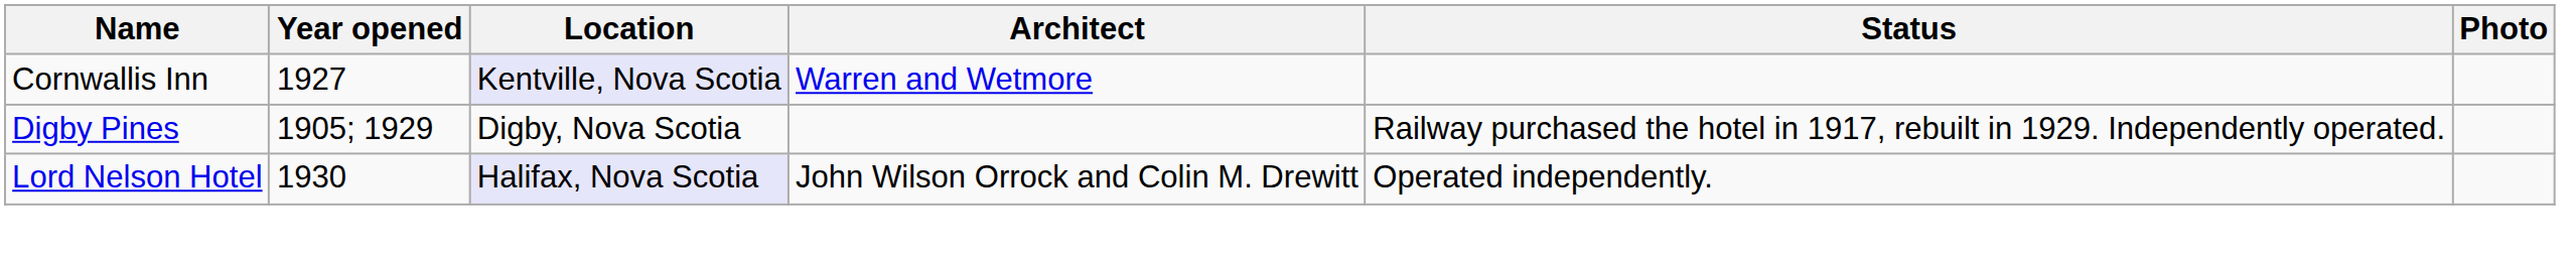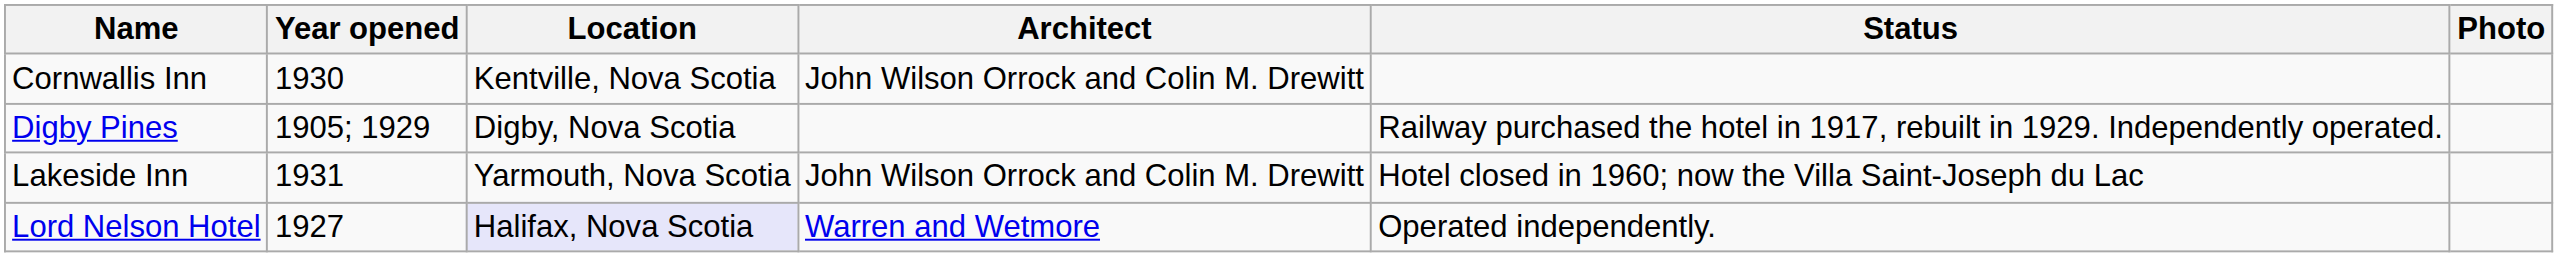 <table class="wikitable">
 <tr>
 <th>Name</th>
 <th>Year opened</th>
 <th>Location</th>
 <th>Architect</th>
 <th class="unsortable">Status</th>
 <th class="unsortable">Photo</th>
 </tr>
 <tr>
 <td>Cornwallis Inn</td>
-<td>1927</td>
-<td style="background: lavender;">Kentville, Nova Scotia</td>
-<td><a href='#'>Warren and Wetmore</a></td>
+<td>1930</td>
+<td>Kentville, Nova Scotia</td>
+<td>John Wilson Orrock and Colin M. Drewitt</td>
 <td></td>
 <td></td>
 </tr>
 <tr>
 <td><a href='#'>Digby Pines</a></td>
 <td>1905; 1929</td>
 <td>Digby, Nova Scotia</td>
 <td></td>
 <td>Railway purchased the hotel in 1917, rebuilt in 1929. Independently operated.</td>
 <td></td>
 </tr>
 <tr>
+<td>Lakeside Inn</td>
+<td>1931</td>
+<td>Yarmouth, Nova Scotia</td>
+<td>John Wilson Orrock and Colin M. Drewitt</td>
+<td>Hotel closed in 1960; now the Villa Saint-Joseph du Lac</td>
+<td></td>
+</tr>
+<tr>
 <td><a href='#'>Lord Nelson Hotel</a></td>
-<td>1930</td>
+<td>1927</td>
 <td style="background: lavender;">Halifax, Nova Scotia</td>
-<td>John Wilson Orrock and Colin M. Drewitt</td>
+<td><a href='#'>Warren and Wetmore</a></td>
 <td>Operated independently.</td>
 <td></td>
 </tr>
 </table>
